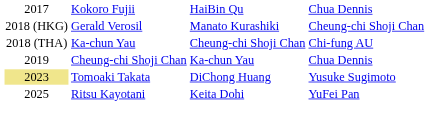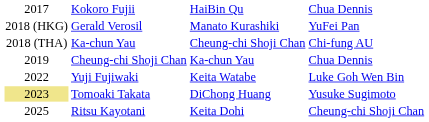 <table>
 <tr>
 <td align="center">2017</td>
 <td> <a href='#'>Kokoro Fujii</a></td>
 <td> <a href='#'>HaiBin Qu</a></td>
 <td> <a href='#'>Chua Dennis</a></td>
 </tr>
 <tr>
 <td align="center">2018 (HKG)</td>
 <td> <a href='#'>Gerald Verosil</a></td>
 <td> <a href='#'>Manato Kurashiki</a></td>
-<td> <a href='#'>Cheung-chi Shoji Chan</a></td>
+<td> <a href='#'>YuFei Pan</a></td>
 </tr>
 <tr>
 <td align="center">2018 (THA)</td>
 <td> <a href='#'>Ka-chun Yau</a></td>
 <td> <a href='#'>Cheung-chi Shoji Chan</a></td>
 <td> <a href='#'>Chi-fung AU</a></td>
 </tr>
 <tr>
 <td align="center">2019</td>
 <td> <a href='#'>Cheung-chi Shoji Chan</a></td>
 <td> <a href='#'>Ka-chun Yau</a></td>
 <td> <a href='#'>Chua Dennis</a></td>
 </tr>
 <tr>
+<td align="center">2022</td>
+<td> <a href='#'>Yuji Fujiwaki</a></td>
+<td> <a href='#'>Keita Watabe</a></td>
+<td> <a href='#'>Luke Goh Wen Bin</a></td>
+</tr>
+<tr>
 <td align="center" style="background: khaki;">2023</td>
 <td> <a href='#'>Tomoaki Takata</a></td>
 <td> <a href='#'>DiChong Huang</a></td>
 <td> <a href='#'>Yusuke Sugimoto</a></td>
 </tr>
 <tr>
 <td align="center">2025</td>
 <td> <a href='#'>Ritsu Kayotani</a></td>
 <td> <a href='#'>Keita Dohi</a></td>
-<td> <a href='#'>YuFei Pan</a></td>
+<td> <a href='#'>Cheung-chi Shoji Chan</a></td>
 </tr>
 </table>
